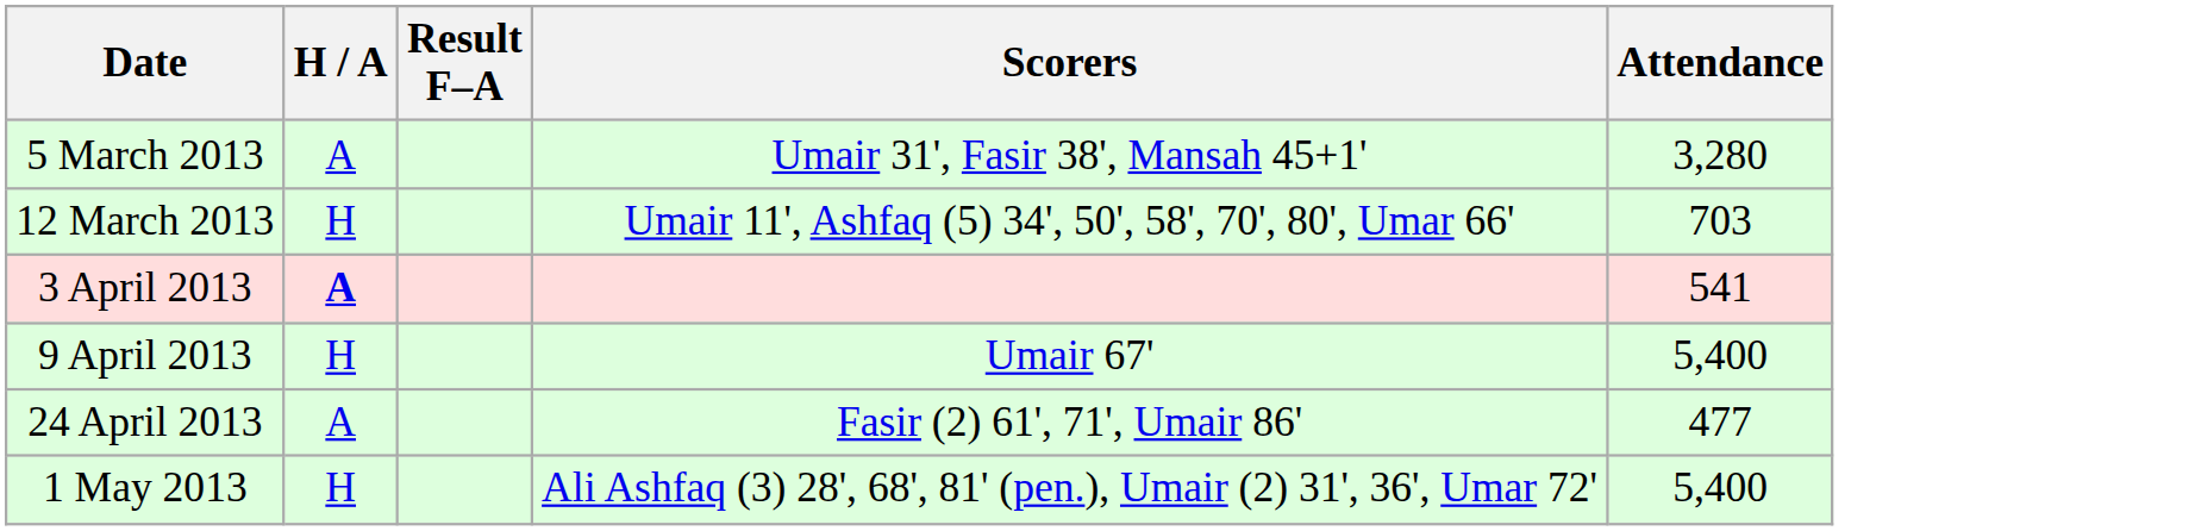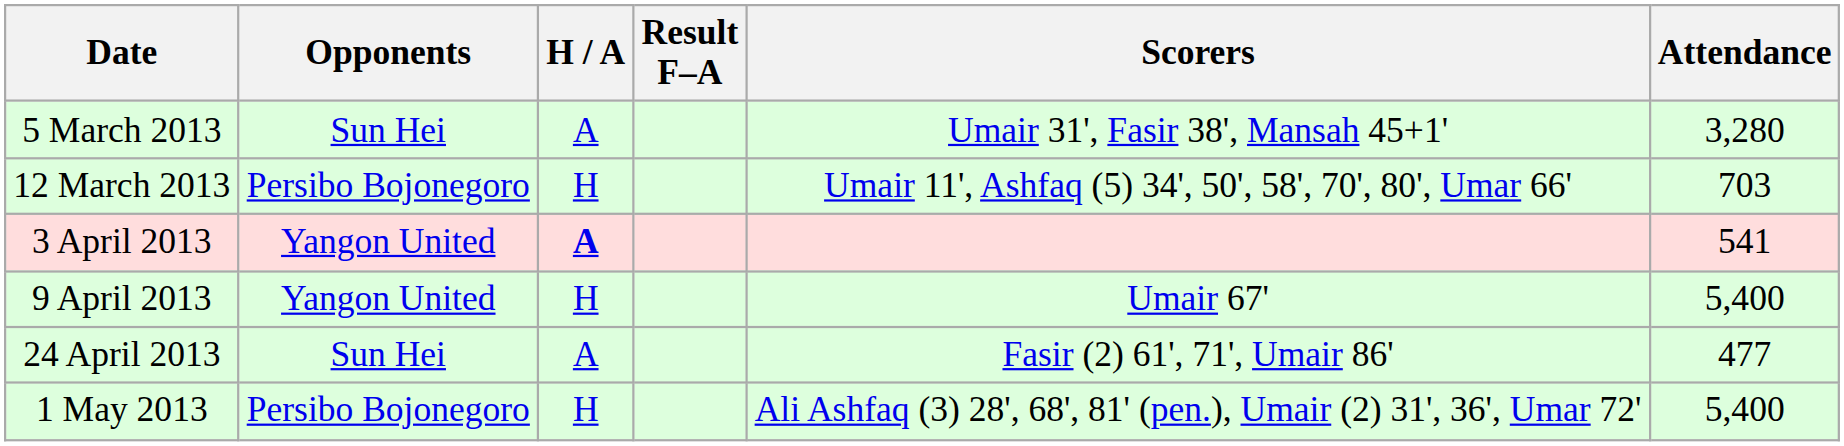 <table class="wikitable" style="text-align:center">
 <tr>
 <th>Date</th>
+<th>Opponents</th>
 <th>H / A</th>
 <th>Result<br>F–A</th>
 <th>Scorers</th>
 <th>Attendance</th>
 </tr>
 <tr bgcolor="#ddffdd">
 <td>5 March 2013</td>
+<td><a href='#'>Sun Hei</a></td>
 <td><a href='#'>A</a></td>
 <td></td>
 <td><a href='#'>Umair</a> 31', <a href='#'>Fasir</a> 38', <a href='#'>Mansah</a> 45+1'</td>
 <td>3,280</td>
 </tr>
 <tr bgcolor="#ddffdd">
 <td>12 March 2013</td>
+<td><a href='#'>Persibo Bojonegoro</a></td>
 <td><a href='#'>H</a></td>
 <td></td>
 <td><a href='#'>Umair</a> 11', <a href='#'>Ashfaq</a> (5) 34', 50', 58', 70', 80', <a href='#'>Umar</a> 66'</td>
 <td>703</td>
 </tr>
 <tr bgcolor="#ffdddd">
 <td>3 April 2013</td>
+<td><a href='#'>Yangon United</a></td>
 <td><strong><a href='#'>A</a></strong></td>
 <td></td>
 <td></td>
 <td>541</td>
 </tr>
 <tr bgcolor="#ddffdd">
 <td>9 April 2013</td>
+<td><a href='#'>Yangon United</a></td>
 <td><a href='#'>H</a></td>
 <td></td>
 <td><a href='#'>Umair</a> 67'</td>
 <td>5,400</td>
 </tr>
 <tr bgcolor="#ddffdd">
 <td>24 April 2013</td>
+<td><a href='#'>Sun Hei</a></td>
 <td><a href='#'>A</a></td>
 <td></td>
 <td><a href='#'>Fasir</a> (2) 61', 71', <a href='#'>Umair</a> 86'</td>
 <td>477</td>
 </tr>
 <tr bgcolor="#ddffdd">
 <td>1 May 2013</td>
+<td><a href='#'>Persibo Bojonegoro</a></td>
 <td><a href='#'>H</a></td>
 <td></td>
 <td><a href='#'>Ali Ashfaq</a> (3) 28', 68', 81' (<a href='#'>pen.</a>), <a href='#'>Umair</a> (2) 31', 36', <a href='#'>Umar</a> 72'</td>
 <td>5,400</td>
 </tr>
 </table>
